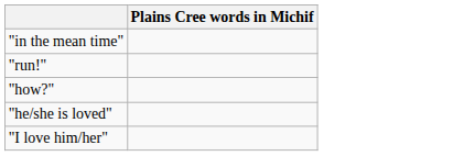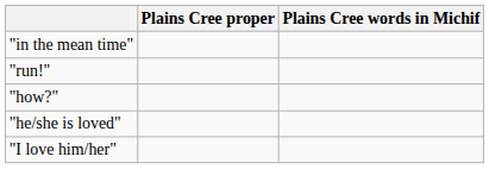 <table class="wikitable">
 <tr>
 <th></th>
+<th>Plains Cree proper</th>
 <th>Plains Cree words in Michif</th>
 </tr>
 <tr>
 <td>"in the mean time"</td>
+<td align="center">  </td>
 <td align="center"> </td>
 </tr>
 <tr>
 <td>"run!"</td>
+<td align="center">  </td>
 <td align="center"> </td>
 </tr>
 <tr>
 <td>"how?"</td>
+<td align="center">  </td>
 <td align="center"> </td>
 </tr>
 <tr>
 <td>"he/she is loved"</td>
+<td align="center">  </td>
 <td align="center"> </td>
 </tr>
 <tr>
 <td>"I love him/her"</td>
+<td align="center">  </td>
 <td align="center"> </td>
 </tr>
 </table>
